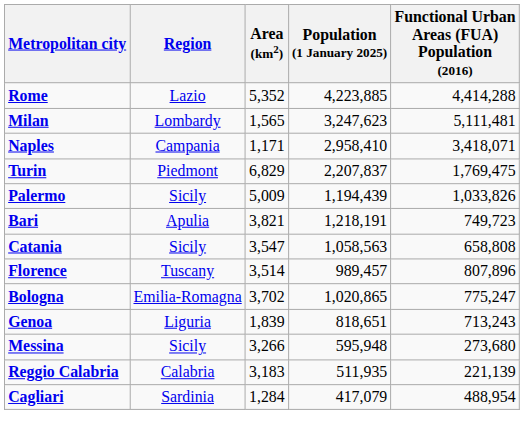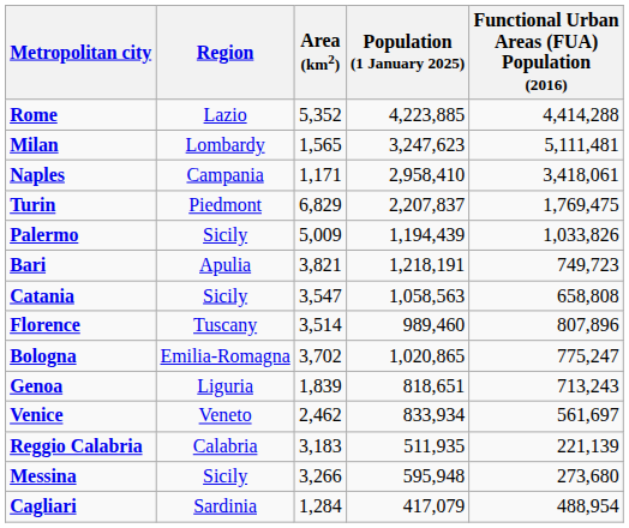 <table class="wikitable sortable" style="text-align:left;">
 <tr>
 <th><a href='#'>Metropolitan city</a></th>
 <th><a href='#'>Region</a></th>
 <th>Area<br><small>(km<sup>2</sup>)</small></th>
 <th>Population<br><small>(1 January 2025)</small></th>
 <th>Functional Urban<br>Areas (FUA)<br>Population<br><small>(2016)</small></th>
 </tr>
 <tr>
 <td><strong><a href='#'>Rome</a></strong></td>
 <td align="center"><a href='#'>Lazio</a></td>
 <td align="right">5,352</td>
 <td align="right">4,223,885</td>
 <td align="right">4,414,288</td>
 </tr>
 <tr>
 <td><strong><a href='#'>Milan</a></strong></td>
 <td align="center"><a href='#'>Lombardy</a></td>
 <td align="right">1,565</td>
 <td align="right">3,247,623</td>
 <td align="right">5,111,481</td>
 </tr>
 <tr>
 <td><strong><a href='#'>Naples</a></strong></td>
 <td align="center"><a href='#'>Campania</a></td>
 <td align="right">1,171</td>
 <td align="right">2,958,410</td>
-<td align="right">3,418,071</td>
+<td align="right">3,418,061</td>
 </tr>
 <tr>
 <td><strong><a href='#'>Turin</a></strong></td>
 <td align="center"><a href='#'>Piedmont</a></td>
 <td align="right">6,829</td>
 <td align="right">2,207,837</td>
 <td align="right">1,769,475</td>
 </tr>
 <tr>
 <td><strong><a href='#'>Palermo</a></strong></td>
 <td align="center"><a href='#'>Sicily</a></td>
 <td align="right">5,009</td>
 <td align="right">1,194,439</td>
 <td align="right">1,033,826</td>
 </tr>
 <tr>
 <td><strong><a href='#'>Bari</a></strong></td>
 <td align="center"><a href='#'>Apulia</a></td>
 <td align="right">3,821</td>
 <td align="right">1,218,191</td>
 <td align="right">749,723</td>
 </tr>
 <tr>
 <td><strong><a href='#'>Catania</a></strong></td>
 <td align="center"><a href='#'>Sicily</a></td>
 <td align="right">3,547</td>
 <td align="right">1,058,563</td>
 <td align="right">658,808</td>
 </tr>
 <tr>
 <td><strong><a href='#'>Florence</a></strong></td>
 <td align="center"><a href='#'>Tuscany</a></td>
 <td align="right">3,514</td>
-<td align="right">989,457</td>
+<td align="right">989,460</td>
 <td align="right">807,896</td>
 </tr>
 <tr>
 <td><strong><a href='#'>Bologna</a></strong></td>
 <td align="center"><a href='#'>Emilia-Romagna</a></td>
 <td align="right">3,702</td>
 <td align="right">1,020,865</td>
 <td align="right">775,247</td>
 </tr>
 <tr>
 <td><strong><a href='#'>Genoa</a></strong></td>
 <td align="center"><a href='#'>Liguria</a></td>
 <td align="right">1,839</td>
 <td align="right">818,651</td>
 <td align="right">713,243</td>
 </tr>
 <tr>
-<td><strong><a href='#'>Messina</a></strong></td>
-<td align="center"><a href='#'>Sicily</a></td>
-<td align="right">3,266</td>
-<td align="right">595,948</td>
-<td align="right">273,680</td>
+<td><strong><a href='#'>Venice</a></strong></td>
+<td align="center"><a href='#'>Veneto</a></td>
+<td align="right">2,462</td>
+<td align="right">833,934</td>
+<td align="right">561,697</td>
 </tr>
 <tr>
 <td><strong><a href='#'>Reggio Calabria</a></strong></td>
 <td align="center"><a href='#'>Calabria</a></td>
 <td align="right">3,183</td>
 <td align="right">511,935</td>
 <td align="right">221,139</td>
 </tr>
 <tr>
+<td><strong><a href='#'>Messina</a></strong></td>
+<td align="center"><a href='#'>Sicily</a></td>
+<td align="right">3,266</td>
+<td align="right">595,948</td>
+<td align="right">273,680</td>
+</tr>
+<tr>
 <td><strong><a href='#'>Cagliari</a></strong></td>
 <td align="center"><a href='#'>Sardinia</a></td>
 <td align="right">1,284</td>
 <td align="right">417,079</td>
 <td align="right">488,954</td>
 </tr>
 </table>
